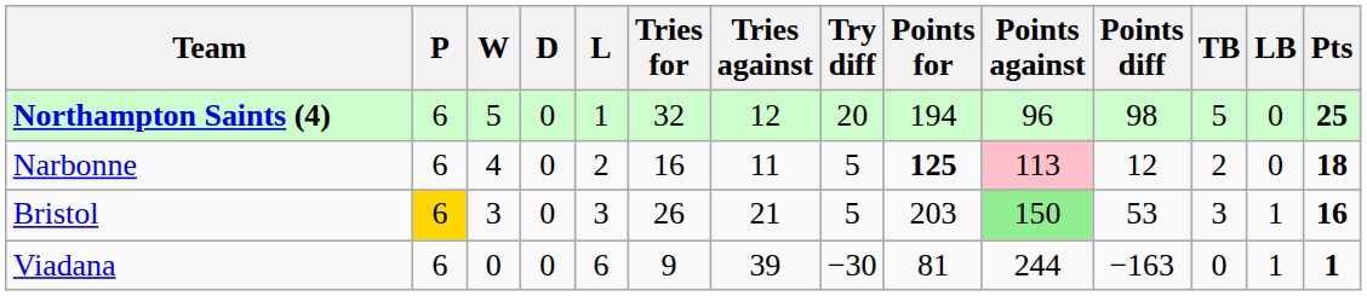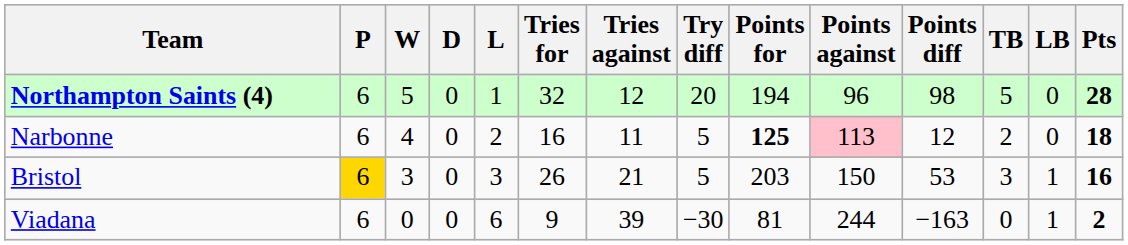 <table class="wikitable" style="text-align: center;">
 <tr>
 <th width="200">Team</th>
 <th width="20">P</th>
 <th width="20">W</th>
 <th width="20">D</th>
 <th width="20">L</th>
 <th width="20">Tries for</th>
 <th width="20">Tries against</th>
 <th width="20">Try diff</th>
 <th width="20">Points for</th>
 <th width="20">Points against</th>
 <th width="25">Points diff</th>
 <th width="20">TB</th>
 <th width="20">LB</th>
 <th width="20">Pts</th>
 </tr>
 <tr bgcolor="#ccffcc">
 <td align="left"> <strong><a href='#'>Northampton Saints</a> (4)</strong></td>
 <td>6</td>
 <td>5</td>
 <td>0</td>
 <td>1</td>
 <td>32</td>
 <td>12</td>
 <td>20</td>
 <td>194</td>
 <td>96</td>
 <td>98</td>
 <td>5</td>
 <td>0</td>
-<td><strong>25</strong></td>
+<td><strong>28</strong></td>
 </tr>
 <tr>
 <td align="left"> <a href='#'>Narbonne</a></td>
 <td>6</td>
 <td>4</td>
 <td>0</td>
 <td>2</td>
 <td>16</td>
 <td>11</td>
 <td>5</td>
 <td><strong>125</strong></td>
 <td style="background: pink;">113</td>
 <td>12</td>
 <td>2</td>
 <td>0</td>
 <td><strong>18</strong></td>
 </tr>
 <tr>
 <td align="left"> <a href='#'>Bristol</a></td>
 <td style="background: gold;">6</td>
 <td>3</td>
 <td>0</td>
 <td>3</td>
 <td>26</td>
 <td>21</td>
 <td>5</td>
 <td>203</td>
-<td style="background: lightgreen;">150</td>
+<td>150</td>
 <td>53</td>
 <td>3</td>
 <td>1</td>
 <td><strong>16</strong></td>
 </tr>
 <tr>
 <td align="left"> <a href='#'>Viadana</a></td>
 <td>6</td>
 <td>0</td>
 <td>0</td>
 <td>6</td>
 <td>9</td>
 <td>39</td>
 <td>−30</td>
 <td>81</td>
 <td>244</td>
 <td>−163</td>
 <td>0</td>
 <td>1</td>
-<td><strong>1</strong></td>
+<td><strong>2</strong></td>
 </tr>
 </table>
